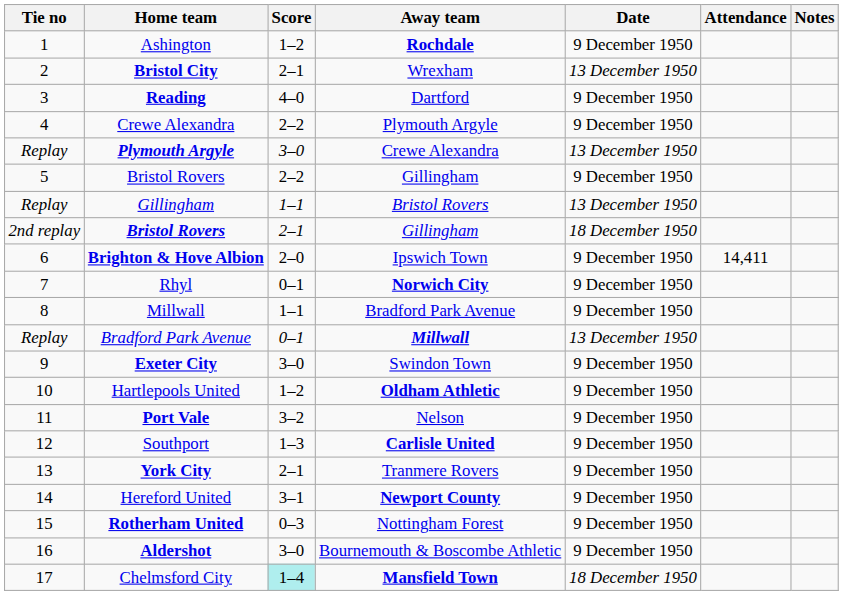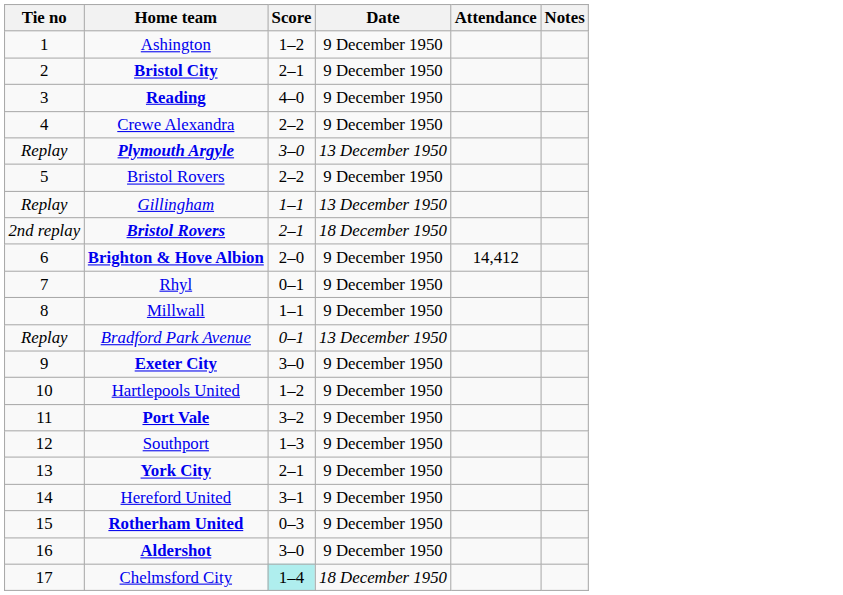 <table class="wikitable" style="text-align: center">
 <tr>
 <th>Tie no</th>
 <th>Home team</th>
 <th>Score</th>
-<th>Away team</th>
 <th>Date</th>
 <th>Attendance</th>
 <th>Notes</th>
 </tr>
 <tr>
 <td>1</td>
 <td><a href='#'>Ashington</a></td>
 <td>1–2</td>
-<td><strong><a href='#'>Rochdale</a></strong></td>
 <td>9 December 1950</td>
 <td></td>
 <td></td>
 </tr>
 <tr>
 <td>2</td>
 <td><strong><a href='#'>Bristol City</a></strong></td>
 <td>2–1</td>
-<td><a href='#'>Wrexham</a></td>
-<td><em>13 December 1950</em></td>
+<td>9 December 1950</td>
 <td></td>
 <td></td>
 </tr>
 <tr>
 <td>3</td>
 <td><strong><a href='#'>Reading</a></strong></td>
 <td>4–0</td>
-<td><a href='#'>Dartford</a></td>
 <td>9 December 1950</td>
 <td></td>
 <td></td>
 </tr>
 <tr>
 <td>4</td>
 <td><a href='#'>Crewe Alexandra</a></td>
 <td>2–2</td>
-<td><a href='#'>Plymouth Argyle</a></td>
 <td>9 December 1950</td>
 <td></td>
 <td></td>
 </tr>
 <tr>
 <td><em>Replay</em></td>
 <td><strong><em><a href='#'>Plymouth Argyle</a></em></strong></td>
 <td><em>3–0</em></td>
-<td><a href='#'>Crewe Alexandra</a></td>
 <td><em>13 December 1950</em></td>
 <td><em> </em></td>
 <td></td>
 </tr>
 <tr>
 <td>5</td>
 <td><a href='#'>Bristol Rovers</a></td>
 <td>2–2</td>
-<td><a href='#'>Gillingham</a></td>
 <td>9 December 1950</td>
 <td></td>
 <td></td>
 </tr>
 <tr>
 <td><em>Replay</em></td>
 <td><em><a href='#'>Gillingham</a></em></td>
 <td><em>1–1</em></td>
-<td><em><a href='#'>Bristol Rovers</a></em></td>
 <td><em>13 December 1950</em></td>
 <td><em> </em></td>
 <td></td>
 </tr>
 <tr>
 <td><em>2nd replay</em></td>
 <td><strong><em><a href='#'>Bristol Rovers</a></em></strong></td>
 <td><em>2–1</em></td>
-<td><em><a href='#'>Gillingham</a></em></td>
 <td><em>18 December 1950</em></td>
 <td><em> </em></td>
 <td></td>
 </tr>
 <tr>
 <td>6</td>
 <td><strong><a href='#'>Brighton & Hove Albion</a></strong></td>
 <td>2–0</td>
-<td><a href='#'>Ipswich Town</a></td>
 <td>9 December 1950</td>
-<td>14,411</td>
+<td>14,412</td>
 <td></td>
 </tr>
 <tr>
 <td>7</td>
 <td><a href='#'>Rhyl</a></td>
 <td>0–1</td>
-<td><strong><a href='#'>Norwich City</a></strong></td>
 <td>9 December 1950</td>
 <td></td>
 <td></td>
 </tr>
 <tr>
 <td>8</td>
 <td><a href='#'>Millwall</a></td>
 <td>1–1</td>
-<td><a href='#'>Bradford Park Avenue</a></td>
 <td>9 December 1950</td>
 <td></td>
 <td></td>
 </tr>
 <tr>
 <td><em>Replay</em></td>
 <td><em><a href='#'>Bradford Park Avenue</a></em></td>
 <td><em>0–1</em></td>
-<td><strong><em><a href='#'>Millwall</a></em></strong></td>
 <td><em>13 December 1950</em></td>
 <td><em> </em></td>
 <td></td>
 </tr>
 <tr>
 <td>9</td>
 <td><strong><a href='#'>Exeter City</a></strong></td>
 <td>3–0</td>
-<td><a href='#'>Swindon Town</a></td>
 <td>9 December 1950</td>
 <td></td>
 <td></td>
 </tr>
 <tr>
 <td>10</td>
 <td><a href='#'>Hartlepools United</a></td>
 <td>1–2</td>
-<td><strong><a href='#'>Oldham Athletic</a></strong></td>
 <td>9 December 1950</td>
 <td></td>
 <td></td>
 </tr>
 <tr>
 <td>11</td>
 <td><strong><a href='#'>Port Vale</a></strong></td>
 <td>3–2</td>
-<td><a href='#'>Nelson</a></td>
 <td>9 December 1950</td>
 <td></td>
 <td></td>
 </tr>
 <tr>
 <td>12</td>
 <td><a href='#'>Southport</a></td>
 <td>1–3</td>
-<td><strong><a href='#'>Carlisle United</a></strong></td>
 <td>9 December 1950</td>
 <td></td>
 <td></td>
 </tr>
 <tr>
 <td>13</td>
 <td><strong><a href='#'>York City</a></strong></td>
 <td>2–1</td>
-<td><a href='#'>Tranmere Rovers</a></td>
 <td>9 December 1950</td>
 <td></td>
 <td></td>
 </tr>
 <tr>
 <td>14</td>
 <td><a href='#'>Hereford United</a></td>
 <td>3–1</td>
-<td><strong><a href='#'>Newport County</a></strong></td>
 <td>9 December 1950</td>
 <td></td>
 <td></td>
 </tr>
 <tr>
 <td>15</td>
 <td><strong><a href='#'>Rotherham United</a></strong></td>
 <td>0–3</td>
-<td><a href='#'>Nottingham Forest</a></td>
 <td>9 December 1950</td>
 <td></td>
 <td></td>
 </tr>
 <tr>
 <td>16</td>
 <td><strong><a href='#'>Aldershot</a></strong></td>
 <td>3–0</td>
-<td><a href='#'>Bournemouth & Boscombe Athletic</a></td>
 <td>9 December 1950</td>
 <td></td>
 <td></td>
 </tr>
 <tr>
 <td>17</td>
 <td><a href='#'>Chelmsford City</a></td>
 <td style="background: paleturquoise;">1–4</td>
-<td><strong><a href='#'>Mansfield Town</a></strong></td>
 <td><em>18 December 1950</em></td>
 <td></td>
 <td></td>
 </tr>
 </table>
